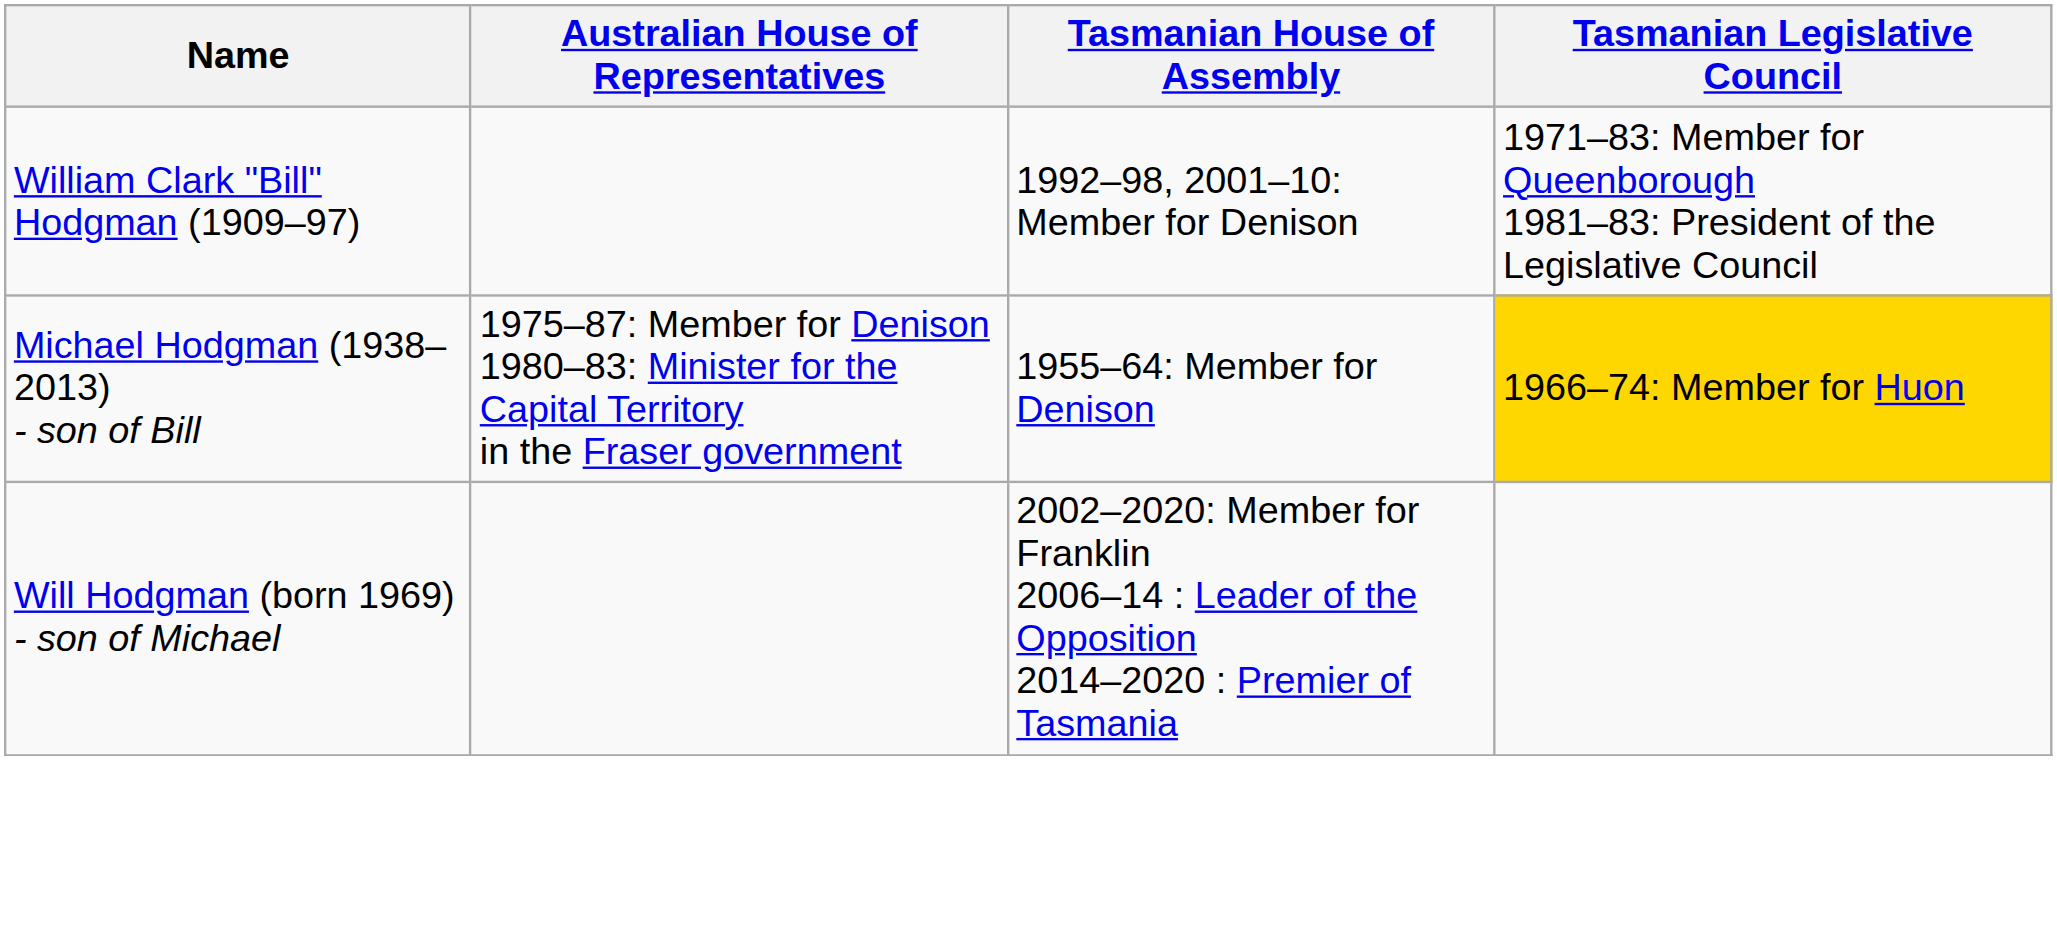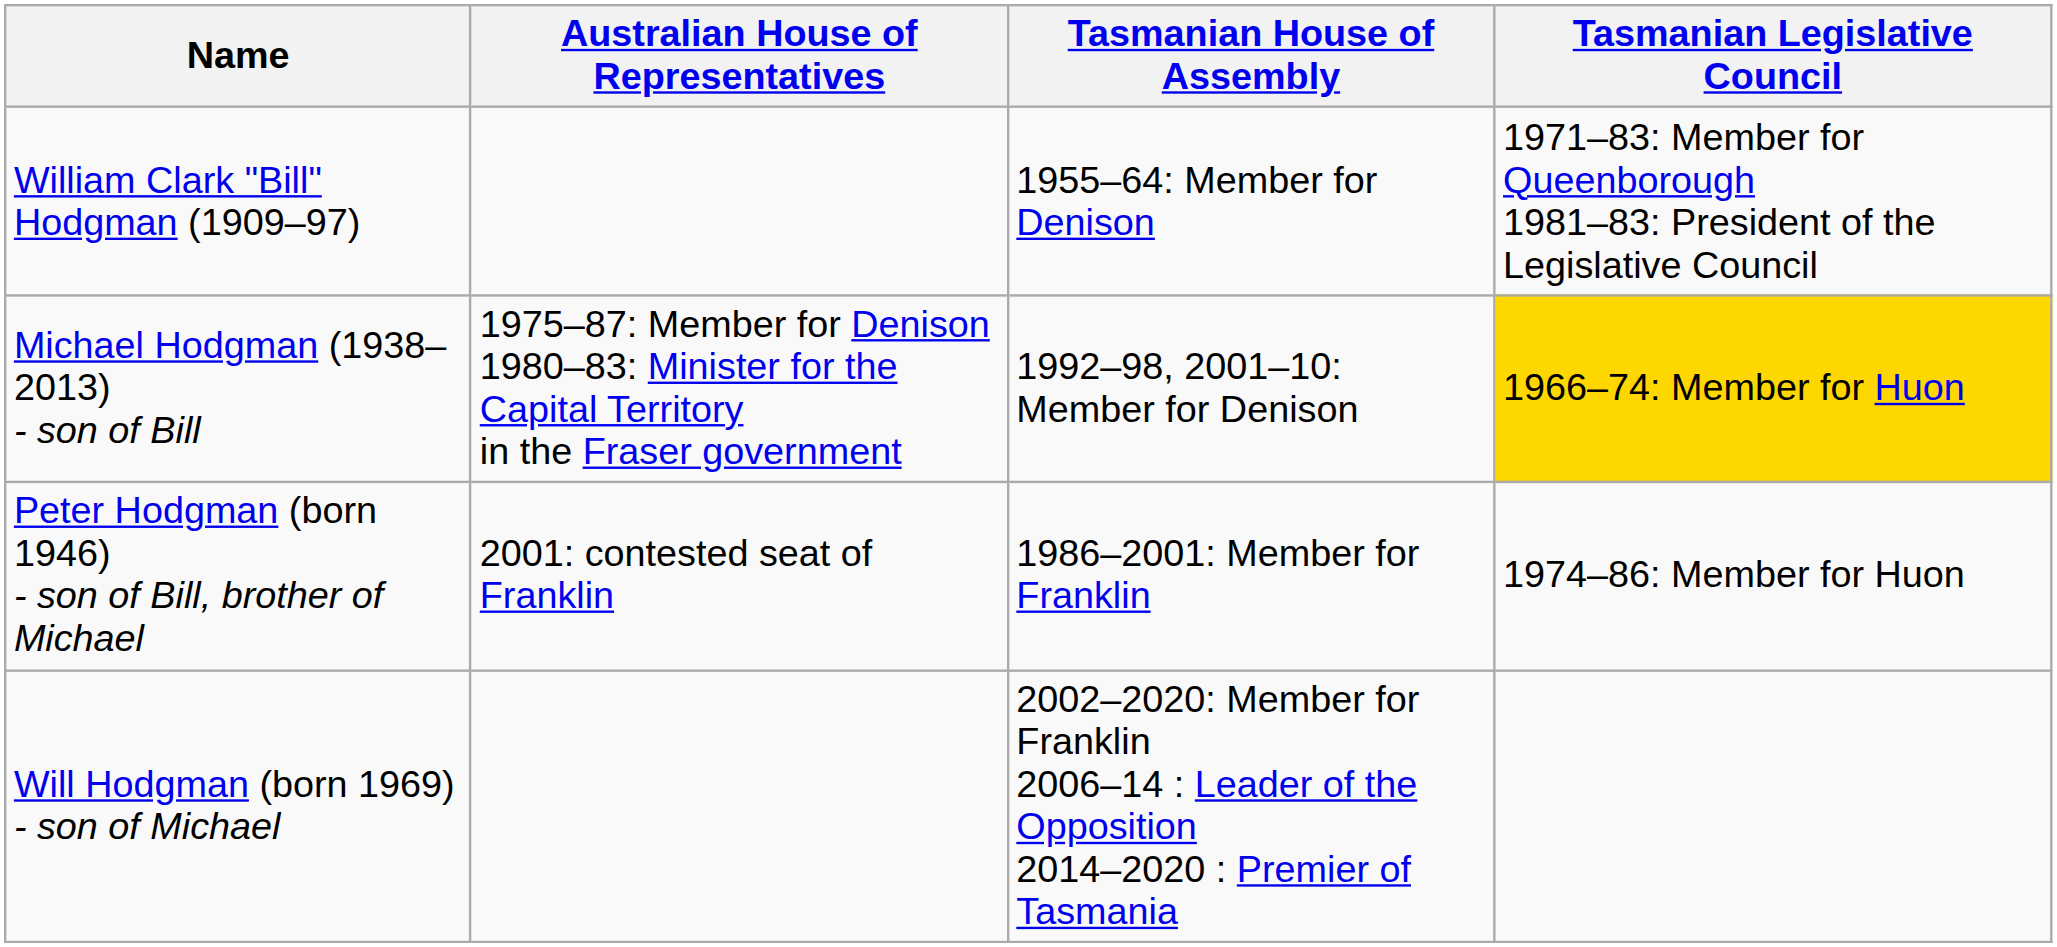 <table class="wikitable">
 <tr>
 <th>Name</th>
 <th><a href='#'>Australian House of Representatives</a></th>
 <th><a href='#'>Tasmanian House of Assembly</a></th>
 <th><a href='#'>Tasmanian Legislative Council</a></th>
 </tr>
 <tr>
 <td><a href='#'>William Clark "Bill" Hodgman</a> (1909–97)</td>
 <td></td>
-<td>1992–98, 2001–10: Member for Denison</td>
+<td>1955–64: Member for <a href='#'>Denison</a></td>
 <td>1971–83: Member for <a href='#'>Queenborough</a> <br> 1981–83: President of the Legislative Council</td>
 </tr>
 <tr>
 <td><a href='#'>Michael Hodgman</a> (1938–2013) <br> <em>- son of Bill</em></td>
 <td>1975–87: Member for <a href='#'>Denison</a> <br> 1980–83: <a href='#'>Minister for the Capital Territory</a> <br>in the <a href='#'>Fraser government</a></td>
-<td>1955–64: Member for <a href='#'>Denison</a></td>
+<td>1992–98, 2001–10: Member for Denison</td>
 <td style="background: gold;">1966–74: Member for <a href='#'>Huon</a></td>
+</tr>
+<tr>
+<td><a href='#'>Peter Hodgman</a> (born 1946) <br> <em>- son of Bill, brother of Michael</em></td>
+<td>2001: contested seat of <a href='#'>Franklin</a></td>
+<td>1986–2001: Member for <a href='#'>Franklin</a></td>
+<td>1974–86: Member for Huon</td>
 </tr>
 <tr>
 <td><a href='#'>Will Hodgman</a> (born 1969) <br> <em>- son of Michael</em></td>
 <td></td>
 <td>2002–2020: Member for Franklin <br> 2006–14 : <a href='#'>Leader of the Opposition</a> <br> 2014–2020 : <a href='#'>Premier of Tasmania</a></td>
 <td></td>
 </tr>
 <tr>
 </tr>
 </table>
